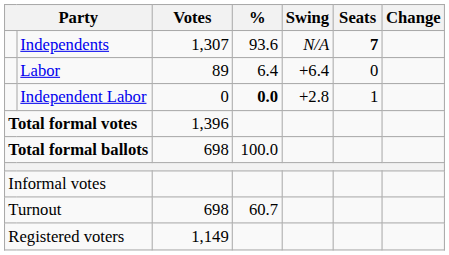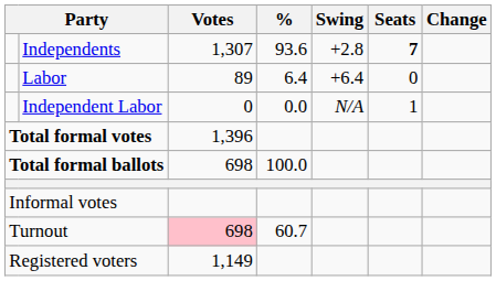 <table class="wikitable mw-datatable" style="text-align:right; margin-bottom:0">
 <tr>
 <th style="width:10px" colspan=2>Party</th>
 <th style="width:70px;">Votes</th>
 <th style="width:40px;">%</th>
 <th style="width:40px;">Swing</th>
 <th style="width:40px;">Seats</th>
 <th style="width:40px;">Change</th>
 </tr>
 <tr>
 <td> </td>
 <td align=left><a href='#'>Independents</a></td>
 <td>1,307</td>
 <td>93.6</td>
-<td><em>N/A</em></td>
+<td>+2.8</td>
 <td><strong>7</strong></td>
 <td></td>
 </tr>
 <tr>
 <td> </td>
 <td align=left><a href='#'>Labor</a></td>
 <td>89</td>
 <td>6.4</td>
 <td>+6.4</td>
 <td>0</td>
 <td></td>
 </tr>
 <tr>
 <td> </td>
 <td align=left><a href='#'>Independent Labor</a></td>
 <td>0</td>
-<td><strong>0.0</strong></td>
-<td>+2.8</td>
+<td>0.0</td>
+<td><em>N/A</em></td>
 <td>1</td>
 <td></td>
 </tr>
 <tr>
 <td colspan=2; align=left><strong>Total formal votes</strong></td>
 <td>1,396</td>
 <td></td>
 <td></td>
 <td></td>
 <td></td>
 </tr>
 <tr>
 <td colspan=2; align=left><strong>Total formal ballots</strong></td>
 <td>698</td>
 <td>100.0</td>
 <td></td>
 <td></td>
 <td></td>
 </tr>
 <tr>
 <th colspan=7></th>
 </tr>
 <tr>
 <td colspan=2; align=left>Informal votes</td>
 <td></td>
 <td></td>
 <td></td>
 <td></td>
 <td></td>
 </tr>
 <tr>
 <td colspan=2; align=left>Turnout</td>
-<td>698</td>
+<td style="background: pink;">698</td>
 <td>60.7</td>
 <td></td>
 <td></td>
 <td></td>
 </tr>
 <tr>
 <td colspan=2; align=left>Registered voters</td>
 <td>1,149</td>
 <td></td>
 <td></td>
 <td></td>
 <td></td>
 </tr>
 </table>
